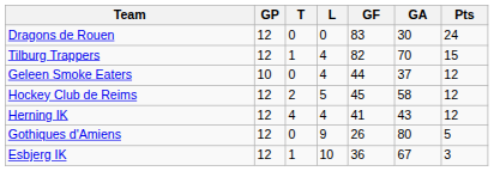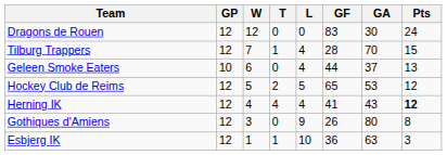 <table class="wikitable">
 <tr>
 <th width="40%">Team</th>
 <th width="5%">GP</th>
+<th width="5%">W</th>
 <th width="5%">T</th>
 <th width="5%">L</th>
 <th width="7.5%">GF</th>
 <th width="7.5%">GA</th>
 <th width="7.5%">Pts</th>
 </tr>
 <tr>
 <td><a href='#'>Dragons de Rouen</a></td>
+<td>12</td>
 <td>12</td>
 <td>0</td>
 <td>0</td>
 <td>83</td>
 <td>30</td>
 <td>24</td>
 </tr>
 <tr>
 <td><a href='#'>Tilburg Trappers</a></td>
 <td>12</td>
+<td>7</td>
 <td>1</td>
 <td>4</td>
-<td>82</td>
+<td>28</td>
 <td>70</td>
 <td>15</td>
 </tr>
 <tr>
 <td><a href='#'>Geleen Smoke Eaters</a></td>
 <td>10</td>
+<td>6</td>
 <td>0</td>
 <td>4</td>
 <td>44</td>
 <td>37</td>
-<td>12</td>
+<td>13</td>
 </tr>
 <tr>
 <td><a href='#'>Hockey Club de Reims</a></td>
 <td>12</td>
+<td>5</td>
 <td>2</td>
 <td>5</td>
-<td>45</td>
-<td>58</td>
+<td>65</td>
+<td>53</td>
 <td>12</td>
 </tr>
 <tr>
 <td><a href='#'>Herning IK</a></td>
 <td>12</td>
 <td>4</td>
 <td>4</td>
+<td>4</td>
 <td>41</td>
 <td>43</td>
-<td>12</td>
+<td><strong>12</strong></td>
 </tr>
 <tr>
 <td><a href='#'>Gothiques d'Amiens</a></td>
 <td>12</td>
+<td>3</td>
 <td>0</td>
 <td>9</td>
 <td>26</td>
 <td>80</td>
-<td>5</td>
+<td>8</td>
 </tr>
 <tr>
 <td><a href='#'>Esbjerg IK</a></td>
 <td>12</td>
 <td>1</td>
+<td>1</td>
 <td>10</td>
 <td>36</td>
-<td>67</td>
+<td>63</td>
 <td>3</td>
 </tr>
 </table>
